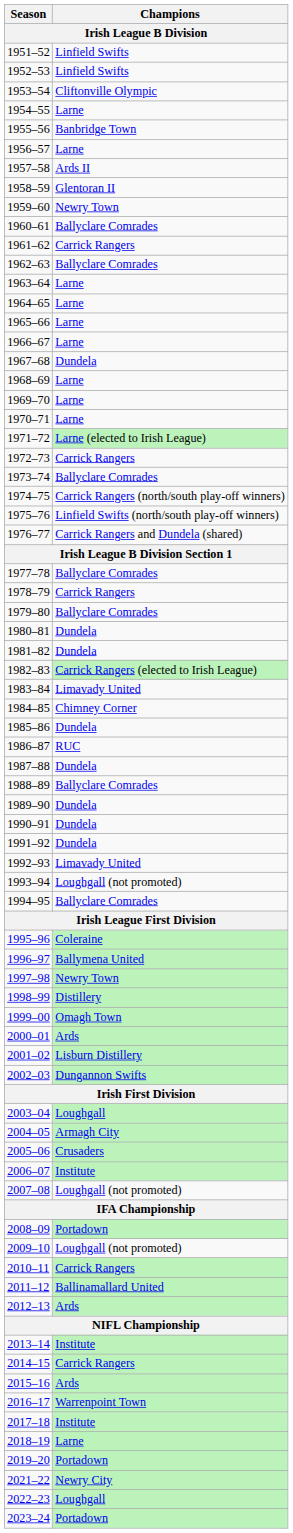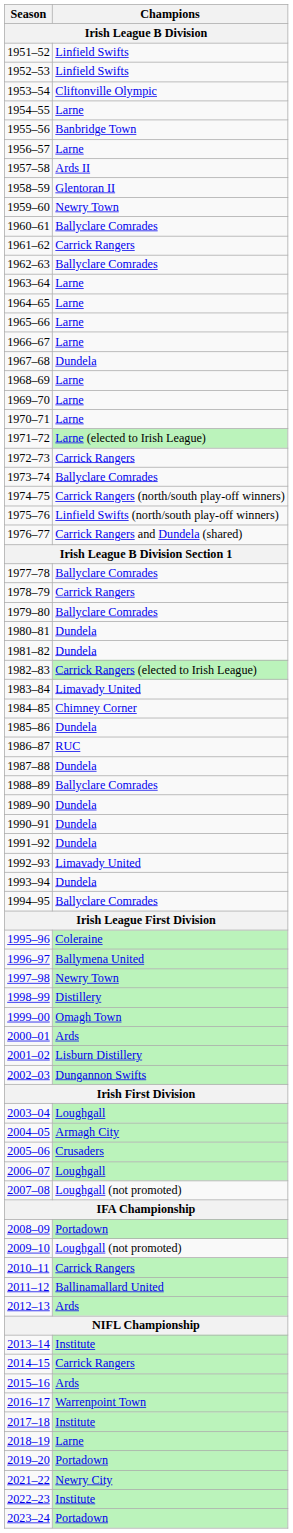 <table class=wikitable>
 <tr>
 <th>Season</th>
 <th>Champions</th>
 </tr>
 <tr>
 <th colspan=2>Irish League B Division</th>
 </tr>
 <tr>
 <td>1951–52</td>
 <td><a href='#'>Linfield Swifts</a></td>
 </tr>
 <tr>
 <td>1952–53</td>
 <td><a href='#'>Linfield Swifts</a></td>
 </tr>
 <tr>
 <td>1953–54</td>
 <td><a href='#'>Cliftonville Olympic</a></td>
 </tr>
 <tr>
 <td>1954–55</td>
 <td><a href='#'>Larne</a></td>
 </tr>
 <tr>
 <td>1955–56</td>
 <td><a href='#'>Banbridge Town</a></td>
 </tr>
 <tr>
 <td>1956–57</td>
 <td><a href='#'>Larne</a></td>
 </tr>
 <tr>
 <td>1957–58</td>
 <td><a href='#'>Ards II</a></td>
 </tr>
 <tr>
 <td>1958–59</td>
 <td><a href='#'>Glentoran II</a></td>
 </tr>
 <tr>
 <td>1959–60</td>
 <td><a href='#'>Newry Town</a></td>
 </tr>
 <tr>
 <td>1960–61</td>
 <td><a href='#'>Ballyclare Comrades</a></td>
 </tr>
 <tr>
 <td>1961–62</td>
 <td><a href='#'>Carrick Rangers</a></td>
 </tr>
 <tr>
 <td>1962–63</td>
 <td><a href='#'>Ballyclare Comrades</a></td>
 </tr>
 <tr>
 <td>1963–64</td>
 <td><a href='#'>Larne</a></td>
 </tr>
 <tr>
 <td>1964–65</td>
 <td><a href='#'>Larne</a></td>
 </tr>
 <tr>
 <td>1965–66</td>
 <td><a href='#'>Larne</a></td>
 </tr>
 <tr>
 <td>1966–67</td>
 <td><a href='#'>Larne</a></td>
 </tr>
 <tr>
 <td>1967–68</td>
 <td><a href='#'>Dundela</a></td>
 </tr>
 <tr>
 <td>1968–69</td>
 <td><a href='#'>Larne</a></td>
 </tr>
 <tr>
 <td>1969–70</td>
 <td><a href='#'>Larne</a></td>
 </tr>
 <tr>
 <td>1970–71</td>
 <td><a href='#'>Larne</a></td>
 </tr>
 <tr>
 <td>1971–72</td>
 <td bgcolor=#BBF3BB><a href='#'>Larne</a> (elected to Irish League)</td>
 </tr>
 <tr>
 <td>1972–73</td>
 <td><a href='#'>Carrick Rangers</a></td>
 </tr>
 <tr>
 <td>1973–74</td>
 <td><a href='#'>Ballyclare Comrades</a></td>
 </tr>
 <tr>
 <td>1974–75</td>
 <td><a href='#'>Carrick Rangers</a> (north/south play-off winners)</td>
 </tr>
 <tr>
 <td>1975–76</td>
 <td><a href='#'>Linfield Swifts</a>  (north/south play-off winners)</td>
 </tr>
 <tr>
 <td>1976–77</td>
 <td><a href='#'>Carrick Rangers</a> and <a href='#'>Dundela</a> (shared)</td>
 </tr>
 <tr>
 <th colspan=2>Irish League B Division Section 1</th>
 </tr>
 <tr>
 <td>1977–78</td>
 <td><a href='#'>Ballyclare Comrades</a></td>
 </tr>
 <tr>
 <td>1978–79</td>
 <td><a href='#'>Carrick Rangers</a></td>
 </tr>
 <tr>
 <td>1979–80</td>
 <td><a href='#'>Ballyclare Comrades</a></td>
 </tr>
 <tr>
 <td>1980–81</td>
 <td><a href='#'>Dundela</a></td>
 </tr>
 <tr>
 <td>1981–82</td>
 <td><a href='#'>Dundela</a></td>
 </tr>
 <tr>
 <td>1982–83</td>
 <td bgcolor=#BBF3BB><a href='#'>Carrick Rangers</a> (elected to Irish League)</td>
 </tr>
 <tr>
 <td>1983–84</td>
 <td><a href='#'>Limavady United</a></td>
 </tr>
 <tr>
 <td>1984–85</td>
 <td><a href='#'>Chimney Corner</a></td>
 </tr>
 <tr>
 <td>1985–86</td>
 <td><a href='#'>Dundela</a></td>
 </tr>
 <tr>
 <td>1986–87</td>
 <td><a href='#'>RUC</a></td>
 </tr>
 <tr>
 <td>1987–88</td>
 <td><a href='#'>Dundela</a></td>
 </tr>
 <tr>
 <td>1988–89</td>
 <td><a href='#'>Ballyclare Comrades</a></td>
 </tr>
 <tr>
 <td>1989–90</td>
 <td><a href='#'>Dundela</a></td>
 </tr>
 <tr>
 <td>1990–91</td>
 <td><a href='#'>Dundela</a></td>
 </tr>
 <tr>
 <td>1991–92</td>
 <td><a href='#'>Dundela</a></td>
 </tr>
 <tr>
 <td>1992–93</td>
 <td><a href='#'>Limavady United</a></td>
 </tr>
 <tr>
 <td>1993–94</td>
-<td><a href='#'>Loughgall</a> (not promoted)</td>
+<td><a href='#'>Dundela</a></td>
 </tr>
 <tr>
 <td>1994–95</td>
 <td><a href='#'>Ballyclare Comrades</a></td>
 </tr>
 <tr>
 <th colspan=2>Irish League First Division</th>
 </tr>
 <tr>
 <td><a href='#'>1995–96</a></td>
 <td bgcolor=#BBF3BB><a href='#'>Coleraine</a></td>
 </tr>
 <tr>
 <td><a href='#'>1996–97</a></td>
 <td bgcolor=#BBF3BB><a href='#'>Ballymena United</a></td>
 </tr>
 <tr>
 <td><a href='#'>1997–98</a></td>
 <td bgcolor=#BBF3BB><a href='#'>Newry Town</a></td>
 </tr>
 <tr>
 <td><a href='#'>1998–99</a></td>
 <td bgcolor=#BBF3BB><a href='#'>Distillery</a></td>
 </tr>
 <tr>
 <td><a href='#'>1999–00</a></td>
 <td bgcolor=#BBF3BB><a href='#'>Omagh Town</a></td>
 </tr>
 <tr>
 <td><a href='#'>2000–01</a></td>
 <td bgcolor=#BBF3BB><a href='#'>Ards</a></td>
 </tr>
 <tr>
 <td><a href='#'>2001–02</a></td>
 <td bgcolor=#BBF3BB><a href='#'>Lisburn Distillery</a></td>
 </tr>
 <tr>
 <td><a href='#'>2002–03</a></td>
 <td bgcolor=#BBF3BB><a href='#'>Dungannon Swifts</a></td>
 </tr>
 <tr>
 <th colspan=2>Irish First Division</th>
 </tr>
 <tr>
 <td><a href='#'>2003–04</a></td>
 <td bgcolor=#BBF3BB><a href='#'>Loughgall</a></td>
 </tr>
 <tr>
 <td><a href='#'>2004–05</a></td>
 <td bgcolor=#BBF3BB><a href='#'>Armagh City</a></td>
 </tr>
 <tr>
 <td><a href='#'>2005–06</a></td>
 <td bgcolor=#BBF3BB><a href='#'>Crusaders</a></td>
 </tr>
 <tr>
 <td><a href='#'>2006–07</a></td>
-<td bgcolor=#BBF3BB><a href='#'>Institute</a></td>
+<td bgcolor=#BBF3BB><a href='#'>Loughgall</a></td>
 </tr>
 <tr>
 <td><a href='#'>2007–08</a></td>
 <td><a href='#'>Loughgall</a> (not promoted)</td>
 </tr>
 <tr>
 <th colspan=2>IFA Championship</th>
 </tr>
 <tr>
 <td><a href='#'>2008–09</a></td>
 <td bgcolor=#BBF3BB><a href='#'>Portadown</a></td>
 </tr>
 <tr>
 <td><a href='#'>2009–10</a></td>
 <td><a href='#'>Loughgall</a> (not promoted)</td>
 </tr>
 <tr>
 <td><a href='#'>2010–11</a></td>
 <td bgcolor=#BBF3BB><a href='#'>Carrick Rangers</a></td>
 </tr>
 <tr>
 <td><a href='#'>2011–12</a></td>
 <td bgcolor=#BBF3BB><a href='#'>Ballinamallard United</a></td>
 </tr>
 <tr>
 <td><a href='#'>2012–13</a></td>
 <td bgcolor=#BBF3BB><a href='#'>Ards</a></td>
 </tr>
 <tr>
 <th colspan=2>NIFL Championship</th>
 </tr>
 <tr>
 <td><a href='#'>2013–14</a></td>
 <td bgcolor=#BBF3BB><a href='#'>Institute</a></td>
 </tr>
 <tr>
 <td><a href='#'>2014–15</a></td>
 <td bgcolor=#BBF3BB><a href='#'>Carrick Rangers</a></td>
 </tr>
 <tr>
 <td><a href='#'>2015–16</a></td>
 <td bgcolor=#BBF3BB><a href='#'>Ards</a></td>
 </tr>
 <tr>
 <td><a href='#'>2016–17</a></td>
 <td bgcolor=#BBF3BB><a href='#'>Warrenpoint Town</a></td>
 </tr>
 <tr>
 <td><a href='#'>2017–18</a></td>
 <td bgcolor=#BBF3BB><a href='#'>Institute</a></td>
 </tr>
 <tr>
 <td><a href='#'>2018–19</a></td>
 <td bgcolor=#BBF3BB><a href='#'>Larne</a></td>
 </tr>
 <tr>
 <td><a href='#'>2019–20</a></td>
 <td bgcolor=#BBF3BB><a href='#'>Portadown</a></td>
 </tr>
 <tr>
 <td><a href='#'>2021–22</a></td>
 <td bgcolor=#BBF3BB><a href='#'>Newry City</a></td>
 </tr>
 <tr>
 <td><a href='#'>2022–23</a></td>
-<td bgcolor=#BBF3BB><a href='#'>Loughgall</a></td>
+<td bgcolor=#BBF3BB><a href='#'>Institute</a></td>
 </tr>
 <tr>
 <td><a href='#'>2023–24</a></td>
 <td bgcolor=#BBF3BB><a href='#'>Portadown</a></td>
 </tr>
 </table>
